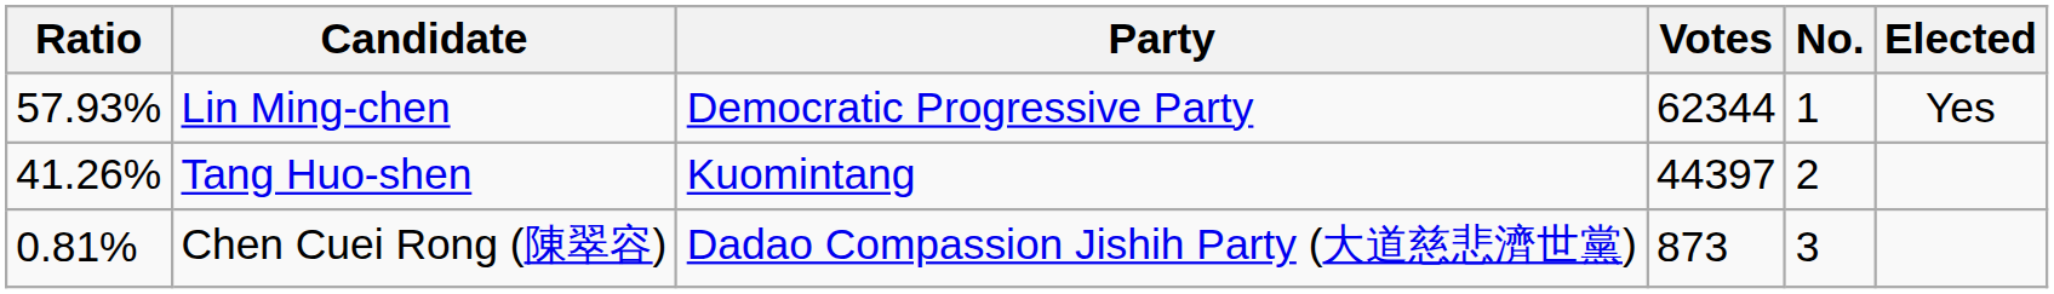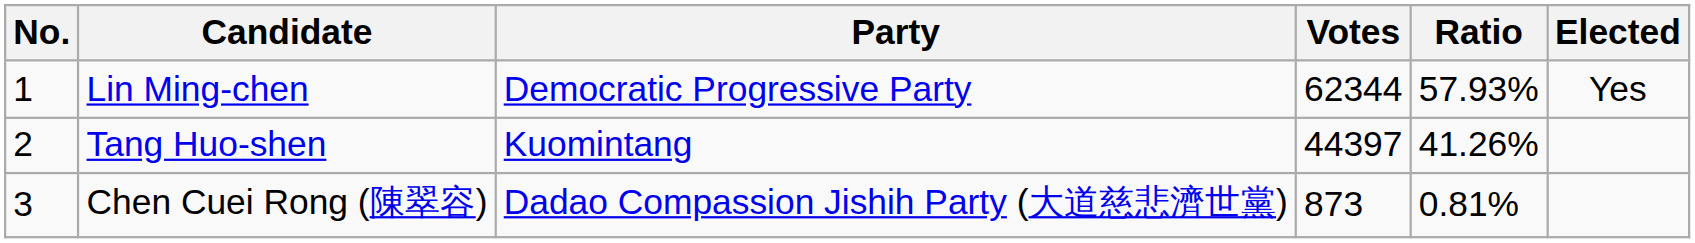 <table class=wikitable>
 <tr>
-<th>Ratio</th>
+<th>No.</th>
 <th>Candidate</th>
 <th>Party</th>
 <th>Votes</th>
-<th>No.</th>
+<th>Ratio</th>
 <th>Elected</th>
 </tr>
 <tr>
-<td>57.93%</td>
+<td>1</td>
 <td><a href='#'>Lin Ming-chen</a></td>
 <td><a href='#'>Democratic Progressive Party</a></td>
 <td>62344</td>
-<td>1</td>
+<td>57.93%</td>
 <td style="text-align:center;">Yes</td>
 </tr>
 <tr>
-<td>41.26%</td>
+<td>2</td>
 <td><a href='#'>Tang Huo-shen</a></td>
 <td><a href='#'>Kuomintang</a></td>
 <td>44397</td>
-<td>2</td>
+<td>41.26%</td>
 <td></td>
 </tr>
 <tr>
-<td>0.81%</td>
+<td>3</td>
 <td>Chen Cuei Rong  (<a href='#'>陳翠容</a>)</td>
 <td><a href='#'>Dadao Compassion Jishih Party</a>  (<a href='#'>大道慈悲濟世黨</a>)</td>
 <td>873</td>
-<td>3</td>
+<td>0.81%</td>
 <td></td>
 </tr>
 </table>
